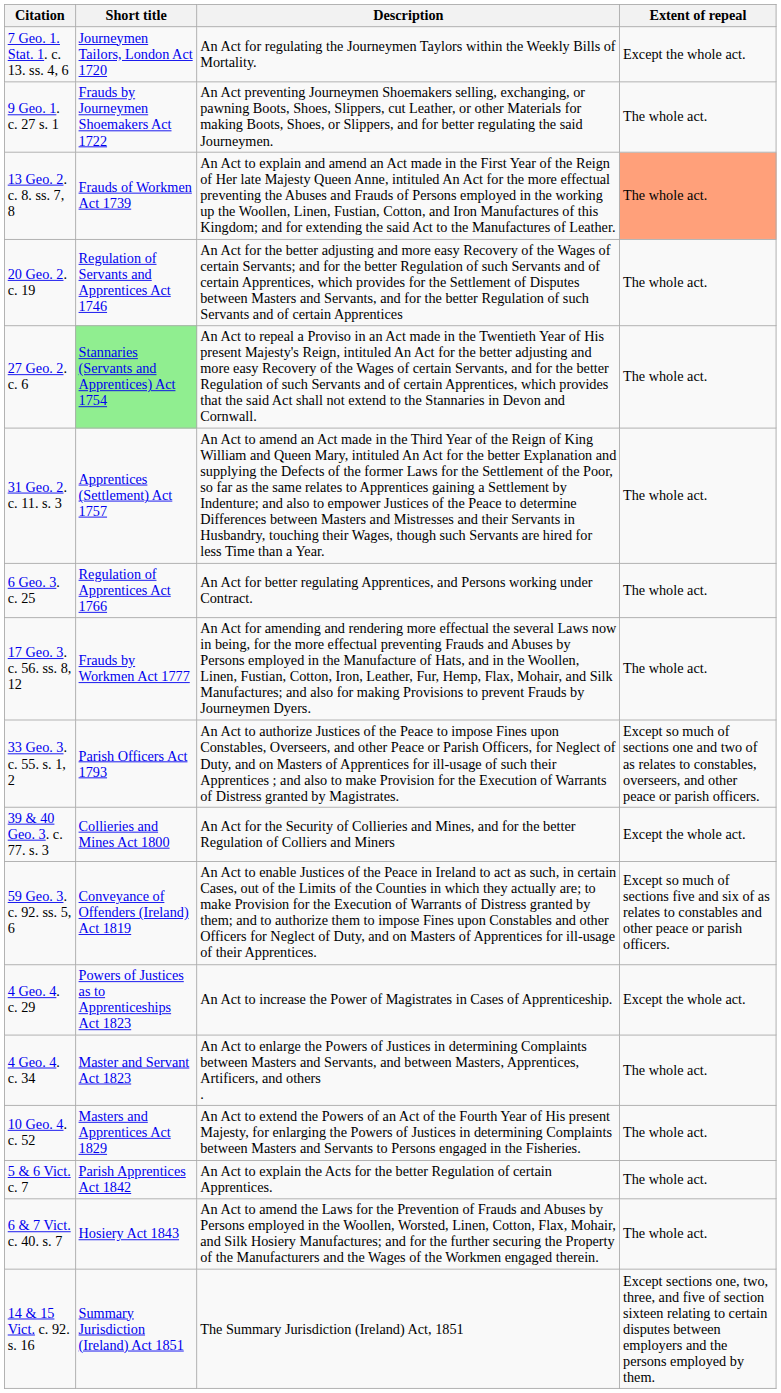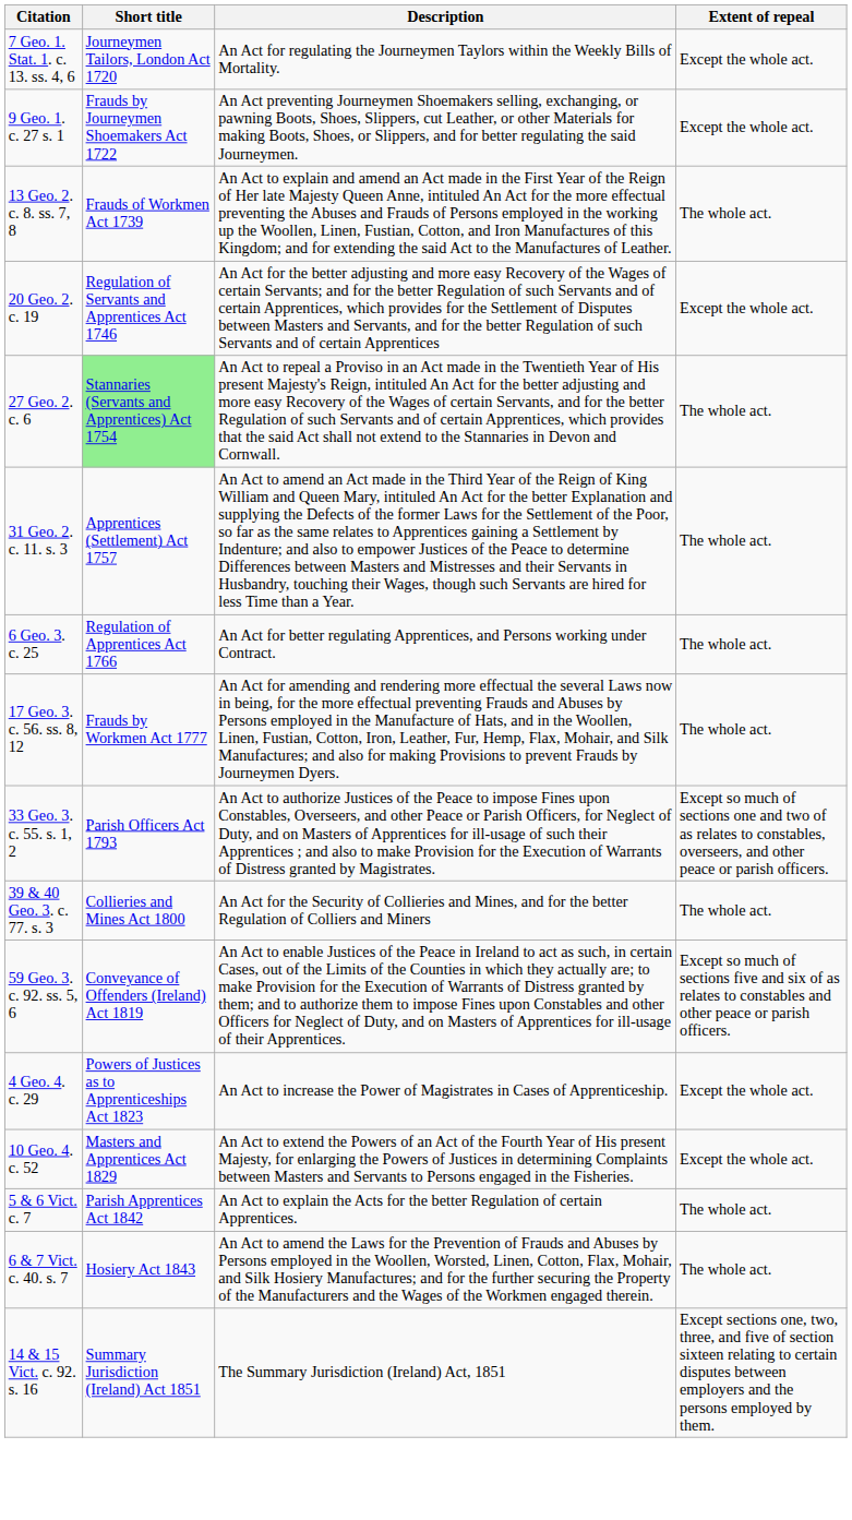 <table class="wikitable">
 <tr>
 <th>Citation</th>
 <th>Short title</th>
 <th>Description</th>
 <th>Extent of repeal</th>
 </tr>
 <tr>
 <td><a href='#'>7 Geo. 1. Stat. 1</a>. c. 13. ss. 4, 6</td>
 <td><a href='#'>Journeymen Tailors, London Act 1720</a></td>
 <td>An Act for regulating the Journeymen Taylors within the Weekly Bills of Mortality.</td>
 <td>Except the whole act.</td>
 </tr>
 <tr>
 <td><a href='#'>9 Geo. 1</a>. c. 27 s. 1</td>
 <td><a href='#'>Frauds by Journeymen Shoemakers Act 1722</a></td>
 <td>An Act preventing Journeymen Shoemakers selling, exchanging, or pawning Boots, Shoes, Slippers, cut Leather, or other Materials for making Boots, Shoes, or Slippers, and for better regulating the said Journeymen.</td>
-<td>The whole act.</td>
+<td>Except the whole act.</td>
 </tr>
 <tr>
 <td><a href='#'>13 Geo. 2</a>. c. 8. ss. 7, 8</td>
 <td><a href='#'>Frauds of Workmen Act 1739</a></td>
 <td>An Act to explain and amend an Act made in the First Year of the Reign of Her late Majesty Queen Anne, intituled An Act for the more effectual preventing the Abuses and Frauds of Persons employed in the working up the Woollen, Linen, Fustian, Cotton, and Iron Manufactures of this Kingdom; and for extending the said Act to the Manufactures of Leather.</td>
-<td style="background: lightsalmon;">The whole act.</td>
+<td>The whole act.</td>
 </tr>
 <tr>
 <td><a href='#'>20 Geo. 2</a>. c. 19</td>
 <td><a href='#'>Regulation of Servants and Apprentices Act 1746</a></td>
 <td>An Act for the better adjusting and more easy Recovery of the Wages of certain Servants; and for the better Regulation of such Servants and of certain Apprentices, which provides for the Settlement of Disputes between Masters and Servants, and for the better Regulation of such Servants and of certain Apprentices</td>
-<td>The whole act.</td>
+<td>Except the whole act.</td>
 </tr>
 <tr>
 <td><a href='#'>27 Geo. 2</a>. c. 6</td>
 <td style="background: lightgreen;"><a href='#'>Stannaries (Servants and Apprentices) Act 1754</a></td>
 <td>An Act to repeal a Proviso in an Act made in the Twentieth Year of His present Majesty's Reign, intituled An Act for the better adjusting and more easy Recovery of the Wages of certain Servants, and for the better Regulation of such Servants and of certain Apprentices, which provides that the said Act shall not extend to the Stannaries in Devon and Cornwall.</td>
 <td>The whole act.</td>
 </tr>
 <tr>
 <td><a href='#'>31 Geo. 2</a>. c. 11. s. 3</td>
 <td><a href='#'>Apprentices (Settlement) Act 1757</a></td>
 <td>An Act to amend an Act made in the Third Year of the Reign of King William and Queen Mary, intituled An Act for the better Explanation and supplying the Defects of the former Laws for the Settlement of the Poor, so far as the same relates to Apprentices gaining a Settlement by Indenture; and also to empower Justices of the Peace to determine Differences between Masters and Mistresses and their Servants in Husbandry, touching their Wages, though such Servants are hired for less Time than a Year.</td>
 <td>The whole act.</td>
 </tr>
 <tr>
 <td><a href='#'>6 Geo. 3</a>. c. 25</td>
 <td><a href='#'>Regulation of Apprentices Act 1766</a></td>
 <td>An Act for better regulating Apprentices, and Persons working under Contract.</td>
 <td>The whole act.</td>
 </tr>
 <tr>
 <td><a href='#'>17 Geo. 3</a>. c. 56. ss. 8, 12</td>
 <td><a href='#'>Frauds by Workmen Act 1777</a></td>
 <td>An Act for amending and rendering more effectual the several Laws now in being, for the more effectual preventing Frauds and Abuses by Persons employed in the Manufacture of Hats, and in the Woollen, Linen, Fustian, Cotton, Iron, Leather, Fur, Hemp, Flax, Mohair, and Silk Manufactures; and also for making Provisions to prevent Frauds by Journeymen Dyers.</td>
 <td>The whole act.</td>
 </tr>
 <tr>
 <td><a href='#'>33 Geo. 3</a>. c. 55. s. 1, 2</td>
 <td><a href='#'>Parish Officers Act 1793</a></td>
 <td>An Act to authorize Justices of the Peace to impose Fines upon Constables, Overseers, and other Peace or Parish Officers, for Neglect of Duty, and on Masters of Apprentices for ill-usage of such their Apprentices ; and also to make Provision for the Execution of Warrants of Distress granted by Magistrates.</td>
 <td>Except so much of sections one and two of  as relates to constables, overseers, and other peace or parish officers.</td>
 </tr>
 <tr>
 <td><a href='#'>39 & 40 Geo. 3</a>. c. 77. s. 3</td>
 <td><a href='#'>Collieries and Mines Act 1800</a></td>
 <td>An Act for the Security of Collieries and Mines, and for the better Regulation of Colliers and Miners</td>
-<td>Except the whole act.</td>
+<td>The whole act.</td>
 </tr>
 <tr>
 <td><a href='#'>59 Geo. 3</a>. c. 92. ss. 5, 6</td>
 <td><a href='#'>Conveyance of Offenders (Ireland) Act 1819</a></td>
 <td>An Act to enable Justices of the Peace in Ireland to act as such, in certain Cases, out of the Limits of the Counties in which they actually are; to make Provision for the Execution of Warrants of Distress granted by them; and to authorize them to impose Fines upon Constables and other Officers for Neglect of Duty, and on Masters of Apprentices for ill-usage of their Apprentices.</td>
 <td>Except so much of sections five and six of  as relates to constables and other peace or parish officers.</td>
 </tr>
 <tr>
 <td><a href='#'>4 Geo. 4</a>. c. 29</td>
 <td><a href='#'>Powers of Justices as to Apprenticeships Act 1823</a></td>
 <td>An Act to increase the Power of Magistrates in Cases of Apprenticeship.</td>
 <td>Except the whole act.</td>
 </tr>
 <tr>
-<td><a href='#'>4 Geo. 4</a>. c. 34</td>
-<td><a href='#'>Master and Servant Act 1823</a></td>
-<td>An Act to enlarge the Powers of Justices in determining Complaints between Masters and Servants, and between Masters, Apprentices, Artificers, and others<br>.</td>
-<td>The whole act.</td>
-</tr>
-<tr>
 <td><a href='#'>10 Geo. 4</a>. c. 52</td>
 <td><a href='#'>Masters and Apprentices Act 1829</a></td>
 <td>An Act to extend the Powers of an Act of the Fourth Year of His present Majesty, for enlarging the Powers of Justices in determining Complaints between Masters and Servants to Persons engaged in the Fisheries.</td>
-<td>The whole act.</td>
+<td>Except the whole act.</td>
 </tr>
 <tr>
 <td><a href='#'>5 & 6 Vict.</a> c. 7</td>
 <td><a href='#'>Parish Apprentices Act 1842</a></td>
 <td>An Act to explain the Acts for the better Regulation of certain Apprentices.</td>
 <td>The whole act.</td>
 </tr>
 <tr>
 <td><a href='#'>6 & 7 Vict.</a> c. 40. s. 7</td>
 <td><a href='#'>Hosiery Act 1843</a></td>
 <td>An Act to amend the Laws for the Prevention of Frauds and Abuses by Persons employed in the Woollen, Worsted, Linen, Cotton, Flax, Mohair, and Silk Hosiery Manufactures; and for the further securing the Property of the Manufacturers and the Wages of the Workmen engaged therein.</td>
 <td>The whole act.</td>
 </tr>
 <tr>
 <td><a href='#'>14 & 15 Vict.</a> c. 92. s. 16</td>
 <td><a href='#'>Summary Jurisdiction (Ireland) Act 1851</a></td>
 <td>The Summary Jurisdiction (Ireland) Act, 1851</td>
 <td>Except sections one, two, three, and five of section sixteen relating to certain disputes between employers and the persons employed by them.</td>
 </tr>
 </table>
